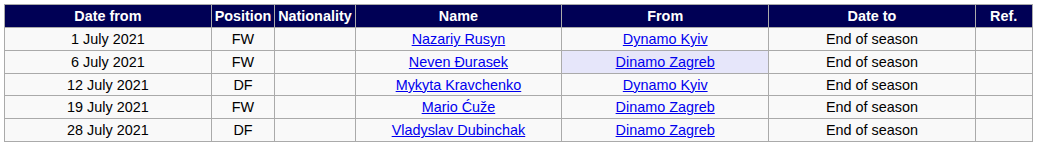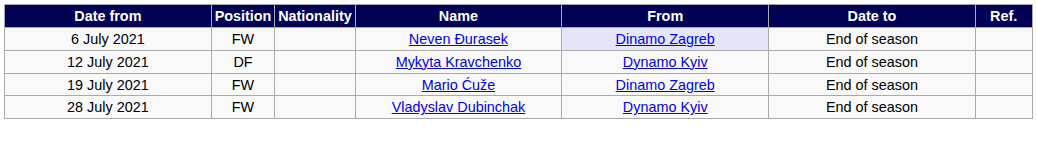 <table class="wikitable" style="text-align:center; font-size:90%; ">
 <tr>
 <th style="background:#000055; color:white; width:200px;">Date from</th>
 <th style="background:#000055; color:white; width:50px;">Position</th>
 <th style="background:#000055; color:white; width:50px;">Nationality</th>
 <th style="background:#000055; color:white; width:200px;">Name</th>
 <th style="background:#000055; color:white; width:200px;">From</th>
 <th style="background:#000055; color:white; width:200px;">Date to</th>
 <th style="background:#000055; color:white; width:50px;">Ref.</th>
-</tr>
-<tr>
-<td>1 July 2021</td>
-<td>FW</td>
-<td></td>
-<td><a href='#'>Nazariy Rusyn</a></td>
-<td> <a href='#'>Dynamo Kyiv</a></td>
-<td>End of season</td>
-<td></td>
 </tr>
 <tr>
 <td>6 July 2021</td>
 <td>FW</td>
 <td></td>
 <td><a href='#'>Neven Đurasek</a></td>
 <td style="background: lavender;"> <a href='#'>Dinamo Zagreb</a></td>
 <td>End of season</td>
 <td></td>
 </tr>
 <tr>
 <td>12 July 2021</td>
 <td>DF</td>
 <td></td>
 <td><a href='#'>Mykyta Kravchenko</a></td>
 <td> <a href='#'>Dynamo Kyiv</a></td>
 <td>End of season</td>
 <td></td>
 </tr>
 <tr>
 <td>19 July 2021</td>
 <td>FW</td>
 <td></td>
 <td><a href='#'>Mario Ćuže</a></td>
 <td> <a href='#'>Dinamo Zagreb</a></td>
 <td>End of season</td>
 <td></td>
 </tr>
 <tr>
 <td>28 July 2021</td>
-<td>DF</td>
+<td>FW</td>
 <td></td>
 <td><a href='#'>Vladyslav Dubinchak</a></td>
-<td> <a href='#'>Dinamo Zagreb</a></td>
+<td> <a href='#'>Dynamo Kyiv</a></td>
 <td>End of season</td>
 <td></td>
 </tr>
 </table>
